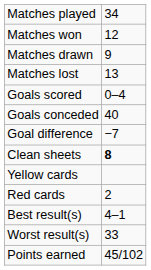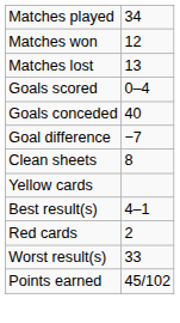 <table class="wikitable">
 <tr>
 <td>Matches played</td>
 <td>34</td>
 </tr>
 <tr>
 <td>Matches won</td>
 <td>12</td>
-</tr>
-<tr>
-<td>Matches drawn</td>
-<td>9</td>
 </tr>
 <tr>
 <td>Matches lost</td>
 <td>13</td>
 </tr>
 <tr>
 <td>Goals scored</td>
 <td>0–4</td>
 </tr>
 <tr>
 <td>Goals conceded</td>
 <td>40</td>
 </tr>
 <tr>
 <td>Goal difference</td>
 <td>−7</td>
 </tr>
 <tr>
 <td>Clean sheets</td>
-<td><strong>8</strong></td>
+<td>8</td>
 </tr>
 <tr>
 <td>Yellow cards</td>
 <td></td>
 </tr>
 <tr>
+<td>Best result(s)</td>
+<td>4–1</td>
+</tr>
+<tr>
 <td>Red cards</td>
 <td>2</td>
-</tr>
-<tr>
-<td>Best result(s)</td>
-<td>4–1</td>
 </tr>
 <tr>
 <td>Worst result(s)</td>
 <td>33</td>
 </tr>
 <tr>
 <td>Points earned</td>
 <td>45/102</td>
 </tr>
 </table>
